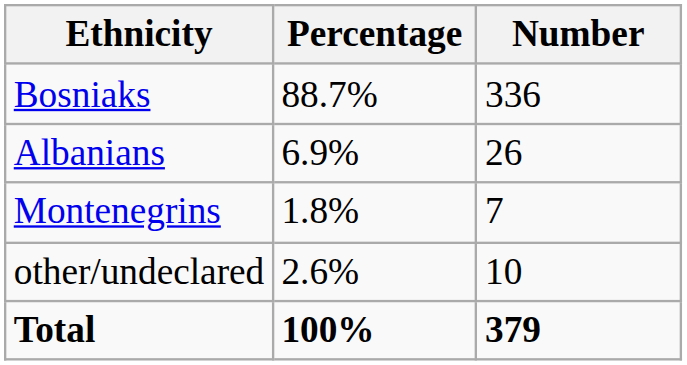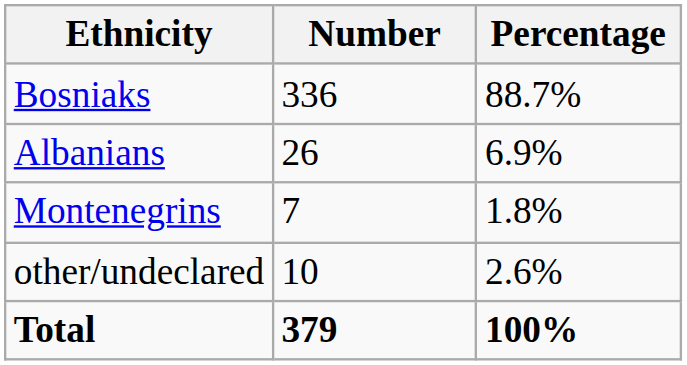 <table class="wikitable">
 <tr>
 <th width="100px">Ethnicity</th>
+<th width="80px">Number</th>
 <th width="80px">Percentage</th>
-<th width="80px">Number</th>
 </tr>
 <tr>
 <td><a href='#'>Bosniaks</a></td>
+<td>336</td>
 <td>88.7%</td>
-<td>336</td>
 </tr>
 <tr>
 <td><a href='#'>Albanians</a></td>
+<td>26</td>
 <td>6.9%</td>
-<td>26</td>
 </tr>
 <tr>
 <td><a href='#'>Montenegrins</a></td>
+<td>7</td>
 <td>1.8%</td>
-<td>7</td>
 </tr>
 <tr>
 <td>other/undeclared</td>
+<td>10</td>
 <td>2.6%</td>
-<td>10</td>
 </tr>
 <tr>
 <td><strong>Total</strong></td>
+<td><strong>379</strong></td>
 <td><strong>100%</strong></td>
-<td><strong>379</strong></td>
 </tr>
 </table>
